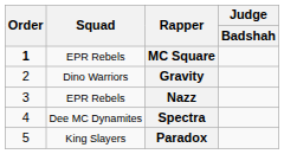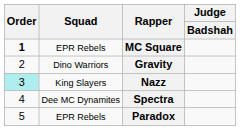 <table class="wikitable sortable" style="text-align:center">
 <tr>
 <th rowspan="2">Order</th>
 <th rowspan="2">Squad</th>
 <th rowspan="2">Rapper</th>
 <th>Judge</th>
 </tr>
 <tr>
 <th>Badshah</th>
 </tr>
 <tr>
 <td><strong>1</strong></td>
 <td><small>EPR Rebels</small></td>
 <th>MC Square</th>
 <td></td>
 </tr>
 <tr>
 <td>2</td>
 <td><small>Dino Warriors</small></td>
 <th>Gravity</th>
 <td></td>
 </tr>
 <tr>
-<td>3</td>
-<td><small>EPR Rebels</small></td>
+<td style="background: paleturquoise;">3</td>
+<td><small>King Slayers</small></td>
 <th>Nazz</th>
 <td></td>
 </tr>
 <tr>
 <td>4</td>
 <td><small>Dee MC Dynamites</small></td>
 <th>Spectra</th>
 <td></td>
 </tr>
 <tr>
 <td>5</td>
-<td><small>King Slayers</small></td>
+<td><small>EPR Rebels</small></td>
 <th>Paradox</th>
 <td></td>
 </tr>
 </table>
